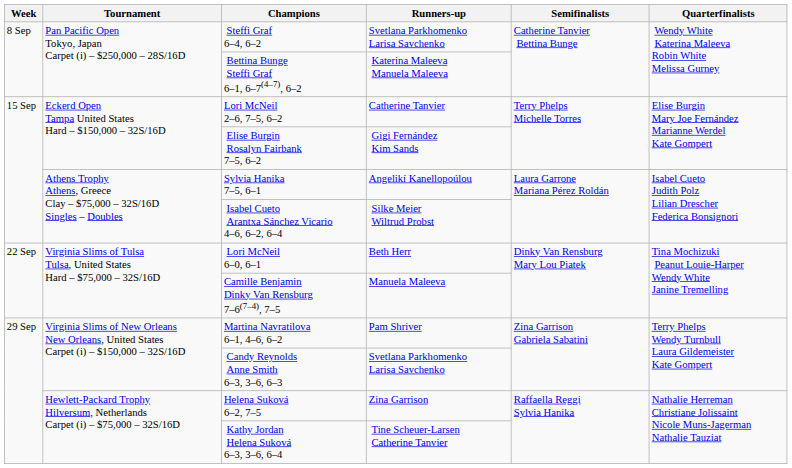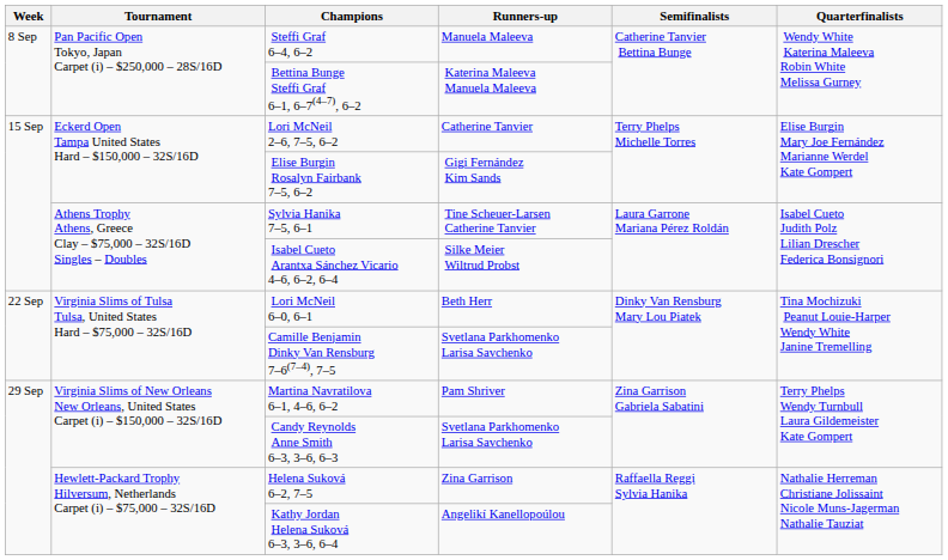 <table class=wikitable style=font-size:95%>
 <tr>
 <th style="width:48px;">Week</th>
 <th style="width:248px;">Tournament</th>
 <th style="width:200px;">Champions</th>
 <th style="width:200px;">Runners-up</th>
 <th style="width:190px;">Semifinalists</th>
 <th style="width:190px;">Quarterfinalists</th>
 </tr>
 <tr valign=top>
 <td rowspan=2>8 Sep</td>
 <td rowspan=2><a href='#'>Pan Pacific Open</a><br> Tokyo, Japan <br>Carpet (i) – $250,000 – 28S/16D</td>
 <td> <a href='#'>Steffi Graf</a><br>6–4,  6–2</td>
-<td> <a href='#'>Svetlana Parkhomenko</a> <br>  <a href='#'>Larisa Savchenko</a></td>
+<td> <a href='#'>Manuela Maleeva</a></td>
 <td rowspan=2> <a href='#'>Catherine Tanvier</a><br> <a href='#'>Bettina Bunge</a></td>
 <td rowspan=2> <a href='#'>Wendy White</a><br> <a href='#'>Katerina Maleeva</a><br> <a href='#'>Robin White</a> <br> <a href='#'>Melissa Gurney</a></td>
 </tr>
 <tr valign="top">
 <td> <a href='#'>Bettina Bunge</a><br> <a href='#'>Steffi Graf</a> <br>6–1, 6–7<sup>(4–7)</sup>, 6–2</td>
 <td> <a href='#'>Katerina Maleeva</a><br> <a href='#'>Manuela Maleeva</a></td>
 </tr>
 <tr valign="top">
 <td rowspan=4>15 Sep</td>
 <td rowspan=2><a href='#'>Eckerd Open</a><br> <a href='#'>Tampa</a> United States<br>Hard – $150,000 – 32S/16D</td>
 <td> <a href='#'>Lori McNeil</a><br>2–6, 7–5, 6–2</td>
 <td> <a href='#'>Catherine Tanvier</a></td>
 <td rowspan=2> <a href='#'>Terry Phelps</a> <br> <a href='#'>Michelle Torres</a></td>
 <td rowspan=2> <a href='#'>Elise Burgin</a>  <br> <a href='#'>Mary Joe Fernández</a> <br> <a href='#'>Marianne Werdel</a> <br> <a href='#'>Kate Gompert</a></td>
 </tr>
 <tr valign="top">
 <td> <a href='#'>Elise Burgin</a><br> <a href='#'>Rosalyn Fairbank</a><br>7–5, 6–2</td>
 <td> <a href='#'>Gigi Fernández</a><br> <a href='#'>Kim Sands</a></td>
 </tr>
 <tr valign="top">
 <td rowspan=2><a href='#'>Athens Trophy</a><br> <a href='#'>Athens</a>, Greece<br>Clay – $75,000 – 32S/16D <br><a href='#'>Singles</a> – <a href='#'>Doubles</a></td>
 <td> <a href='#'>Sylvia Hanika</a><br> 7–5, 6–1</td>
-<td> <a href='#'>Angelikí Kanellopoúlou</a></td>
+<td> <a href='#'>Tine Scheuer-Larsen</a><br> <a href='#'>Catherine Tanvier</a></td>
 <td rowspan=2> <a href='#'>Laura Garrone</a> <br> <a href='#'>Mariana Pérez Roldán</a></td>
 <td rowspan=2> <a href='#'>Isabel Cueto</a>  <br> <a href='#'>Judith Polz</a> <br> <a href='#'>Lilian Drescher</a> <br> <a href='#'>Federica Bonsignori</a></td>
 </tr>
 <tr valign="top">
 <td> <a href='#'>Isabel Cueto</a><br> <a href='#'>Arantxa Sánchez Vicario</a><br>4–6, 6–2, 6–4</td>
 <td> <a href='#'>Silke Meier</a><br> <a href='#'>Wiltrud Probst</a></td>
 </tr>
 <tr valign=top>
 <td rowspan=2>22 Sep</td>
 <td rowspan=2><a href='#'>Virginia Slims of Tulsa</a><br> <a href='#'>Tulsa</a>, United States <br>Hard – $75,000 – 32S/16D</td>
 <td> <a href='#'>Lori McNeil</a><br>6–0, 6–1</td>
 <td> <a href='#'>Beth Herr</a></td>
 <td rowspan=2> <a href='#'>Dinky Van Rensburg</a> <br> <a href='#'>Mary Lou Piatek</a> <br></td>
 <td rowspan=2> <a href='#'>Tina Mochizuki</a><br> <a href='#'>Peanut Louie-Harper</a> <br>  <a href='#'>Wendy White</a> <br> <a href='#'>Janine Tremelling</a></td>
 </tr>
 <tr valign="top">
 <td> <a href='#'>Camille Benjamin</a> <br>  <a href='#'>Dinky Van Rensburg</a> <br>7–6<sup>(7–4)</sup>, 7–5</td>
-<td> <a href='#'>Manuela Maleeva</a></td>
+<td> <a href='#'>Svetlana Parkhomenko</a> <br>  <a href='#'>Larisa Savchenko</a></td>
 </tr>
 <tr valign=top>
 <td rowspan=4>29 Sep</td>
 <td rowspan=2><a href='#'>Virginia Slims of New Orleans</a><br> <a href='#'>New Orleans</a>, United States<br>Carpet (i) – $150,000 – 32S/16D</td>
 <td> <a href='#'>Martina Navratilova</a><br>6–1, 4–6, 6–2</td>
 <td> <a href='#'>Pam Shriver</a></td>
 <td rowspan=2> <a href='#'>Zina Garrison</a> <br> <a href='#'>Gabriela Sabatini</a></td>
 <td rowspan=2> <a href='#'>Terry Phelps</a> <br> <a href='#'>Wendy Turnbull</a> <br> <a href='#'>Laura Gildemeister</a> <br> <a href='#'>Kate Gompert</a></td>
 </tr>
 <tr valign="top">
 <td> <a href='#'>Candy Reynolds</a><br> <a href='#'>Anne Smith</a> <br>6–3, 3–6, 6–3</td>
 <td> <a href='#'>Svetlana Parkhomenko</a> <br>  <a href='#'>Larisa Savchenko</a></td>
 </tr>
 <tr valign=top>
 <td rowspan=2><a href='#'>Hewlett-Packard Trophy</a><br> <a href='#'>Hilversum</a>, Netherlands <br>Carpet (i) – $75,000 – 32S/16D</td>
 <td> <a href='#'>Helena Suková</a> <br>6–2, 7–5</td>
 <td> <a href='#'>Zina Garrison</a></td>
 <td rowspan=2> <a href='#'>Raffaella Reggi</a> <br> <a href='#'>Sylvia Hanika</a> <br></td>
 <td rowspan=2> <a href='#'>Nathalie Herreman</a> <br> <a href='#'>Christiane Jolissaint</a><br>  <a href='#'>Nicole Muns-Jagerman</a> <br> <a href='#'>Nathalie Tauziat</a><br></td>
 </tr>
 <tr valign="top">
 <td> <a href='#'>Kathy Jordan</a><br> <a href='#'>Helena Suková</a> <br>6–3, 3–6, 6–4</td>
-<td> <a href='#'>Tine Scheuer-Larsen</a><br> <a href='#'>Catherine Tanvier</a></td>
+<td> <a href='#'>Angelikí Kanellopoúlou</a></td>
 </tr>
 </table>
